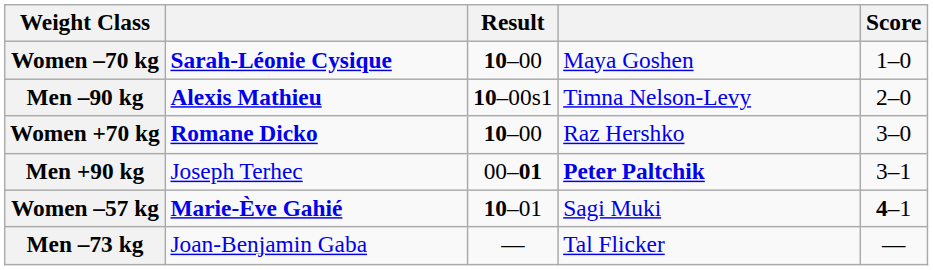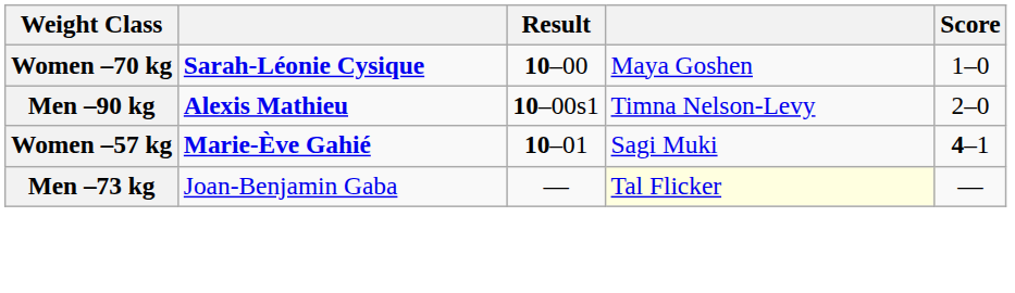 <table class="wikitable">
 <tr>
 <th>Weight Class</th>
 <th style="width: 200px;"></th>
 <th>Result</th>
 <th style="width: 200px;"></th>
 <th>Score</th>
 </tr>
 <tr>
 <th>Women –70 kg</th>
 <td><strong><a href='#'>Sarah-Léonie Cysique</a></strong></td>
 <td align=center><strong>10</strong>–00</td>
 <td><a href='#'>Maya Goshen</a></td>
 <td align=center>1–0</td>
 </tr>
 <tr>
 <th>Men –90 kg</th>
 <td><strong><a href='#'>Alexis Mathieu</a></strong></td>
 <td align=center><strong>10</strong>–00s1</td>
 <td><a href='#'>Timna Nelson-Levy</a></td>
 <td align=center>2–0</td>
 </tr>
 <tr>
-<th>Women +70 kg</th>
-<td><strong><a href='#'>Romane Dicko</a></strong></td>
-<td align=center><strong>10</strong>–00</td>
-<td><a href='#'>Raz Hershko</a></td>
-<td align=center>3–0</td>
-</tr>
-<tr>
-<th>Men +90 kg</th>
-<td><a href='#'>Joseph Terhec</a></td>
-<td align=center>00–<strong>01</strong></td>
-<td><strong><a href='#'>Peter Paltchik</a></strong></td>
-<td align=center>3–1</td>
-</tr>
-<tr>
 <th>Women –57 kg</th>
 <td><strong><a href='#'>Marie-Ève Gahié</a></strong></td>
 <td align=center><strong>10</strong>–01</td>
 <td><a href='#'>Sagi Muki</a></td>
 <td align=center><strong>4</strong>–1</td>
 </tr>
 <tr>
 <th>Men –73 kg</th>
 <td><a href='#'>Joan-Benjamin Gaba</a></td>
 <td align=center>—</td>
-<td><a href='#'>Tal Flicker</a></td>
+<td style="background: lightyellow;"><a href='#'>Tal Flicker</a></td>
 <td align=center>—</td>
 </tr>
 </table>
